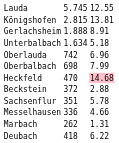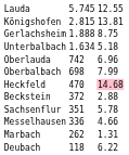 <table>
 <tr>
 <td>Lauda</td>
 <td>5.745</td>
 <td>12.55</td>
 </tr>
 <tr>
 <td>Königshofen</td>
 <td>2.815</td>
 <td>13.81</td>
 </tr>
 <tr>
 <td>Gerlachsheim</td>
 <td>1.888</td>
-<td>8.91</td>
+<td>8.75</td>
 </tr>
 <tr>
 <td>Unterbalbach</td>
 <td>1.634</td>
 <td>5.18</td>
 </tr>
 <tr>
 <td>Oberlauda</td>
 <td>742</td>
 <td>6.96</td>
 </tr>
 <tr>
 <td>Oberbalbach</td>
 <td>698</td>
 <td>7.99</td>
 </tr>
 <tr>
 <td>Heckfeld</td>
 <td>470</td>
 <td style="background: pink;">14.68</td>
 </tr>
 <tr>
 <td>Beckstein</td>
 <td>372</td>
 <td>2.88</td>
 </tr>
 <tr>
 <td>Sachsenflur</td>
 <td>351</td>
 <td>5.78</td>
 </tr>
 <tr>
 <td>Messelhausen</td>
 <td>336</td>
 <td>4.66</td>
 </tr>
 <tr>
 <td>Marbach</td>
 <td>262</td>
 <td>1.31</td>
 </tr>
 <tr>
 <td>Deubach</td>
-<td>418</td>
+<td>118</td>
 <td>6.22</td>
 </tr>
 </table>
